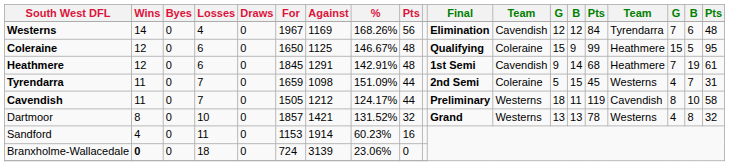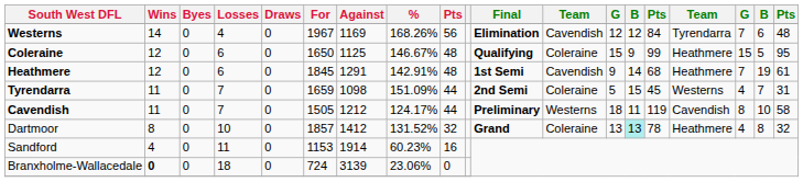 <table style="font-size: 85%; text-align: left;" class="wikitable">
 <tr>
 <th style="color:crimson">South West DFL</th>
 <th style="color:crimson">Wins</th>
 <th style="color:crimson">Byes</th>
 <th style="color:crimson">Losses</th>
 <th style="color:crimson">Draws</th>
 <th style="color:crimson">For</th>
 <th style="color:crimson">Against</th>
 <th style="color:crimson">%</th>
 <th style="color:crimson">Pts</th>
 <th></th>
 <th style="color:green">Final</th>
 <th style="color:green">Team</th>
 <th style="color:green">G</th>
 <th style="color:green">B</th>
 <th style="color:green">Pts</th>
 <th style="color:green">Team</th>
 <th style="color:green">G</th>
 <th style="color:green">B</th>
 <th style="color:green">Pts</th>
 </tr>
 <tr>
 </tr>
 <tr>
 </tr>
 <tr>
 <td><strong>	Westerns	</strong></td>
 <td>14</td>
 <td>0</td>
 <td>4</td>
 <td>0</td>
 <td>1967</td>
 <td>1169</td>
 <td>168.26%</td>
 <td>56</td>
 <td></td>
 <td><strong>Elimination</strong></td>
 <td>Cavendish</td>
 <td>12</td>
 <td>12</td>
 <td>84</td>
 <td>Tyrendarra</td>
 <td>7</td>
 <td>6</td>
 <td>48</td>
 </tr>
 <tr>
 <td><strong>	Coleraine	</strong></td>
 <td>12</td>
 <td>0</td>
 <td>6</td>
 <td>0</td>
 <td>1650</td>
 <td>1125</td>
 <td>146.67%</td>
 <td>48</td>
 <td></td>
 <td><strong>Qualifying</strong></td>
 <td>Coleraine</td>
 <td>15</td>
 <td>9</td>
 <td>99</td>
 <td>Heathmere</td>
 <td>15</td>
 <td>5</td>
 <td>95</td>
 </tr>
 <tr>
 <td><strong>	Heathmere	</strong></td>
 <td>12</td>
 <td>0</td>
 <td>6</td>
 <td>0</td>
 <td>1845</td>
 <td>1291</td>
 <td>142.91%</td>
 <td>48</td>
 <td></td>
 <td><strong>1st Semi</strong></td>
 <td>Cavendish</td>
 <td>9</td>
 <td>14</td>
 <td>68</td>
 <td>Heathmere</td>
 <td>7</td>
 <td>19</td>
 <td>61</td>
 </tr>
 <tr>
 <td><strong>	Tyrendarra	</strong></td>
 <td>11</td>
 <td>0</td>
 <td>7</td>
 <td>0</td>
 <td>1659</td>
 <td>1098</td>
 <td>151.09%</td>
 <td>44</td>
 <td></td>
 <td><strong>2nd Semi</strong></td>
 <td>Coleraine</td>
 <td>5</td>
 <td>15</td>
 <td>45</td>
 <td>Westerns</td>
 <td>4</td>
 <td>7</td>
 <td>31</td>
 </tr>
 <tr>
 <td><strong>	Cavendish	</strong></td>
 <td>11</td>
 <td>0</td>
 <td>7</td>
 <td>0</td>
 <td>1505</td>
 <td>1212</td>
 <td>124.17%</td>
 <td>44</td>
 <td></td>
 <td><strong>Preliminary</strong></td>
 <td>Westerns</td>
 <td>18</td>
 <td>11</td>
 <td>119</td>
 <td>Cavendish</td>
 <td>8</td>
 <td>10</td>
 <td>58</td>
 </tr>
 <tr>
 <td>Dartmoor</td>
 <td>8</td>
 <td>0</td>
 <td>10</td>
 <td>0</td>
 <td>1857</td>
-<td>1421</td>
+<td>1412</td>
 <td>131.52%</td>
 <td>32</td>
 <td></td>
 <td><strong>Grand</strong></td>
-<td>Westerns</td>
+<td>Coleraine</td>
 <td>13</td>
-<td>13</td>
+<td style="background: paleturquoise;">13</td>
 <td>78</td>
-<td>Westerns</td>
+<td>Heathmere</td>
 <td>4</td>
 <td>8</td>
 <td>32</td>
 </tr>
 <tr>
 <td>Sandford</td>
 <td>4</td>
 <td>0</td>
 <td>11</td>
 <td>0</td>
 <td>1153</td>
 <td>1914</td>
 <td>60.23%</td>
 <td>16</td>
 <td></td>
 </tr>
 <tr>
 <td>Branxholme-Wallacedale</td>
 <td><strong>0</strong></td>
 <td>0</td>
 <td>18</td>
 <td>0</td>
 <td>724</td>
 <td>3139</td>
 <td>23.06%</td>
 <td>0</td>
 <td></td>
 </tr>
 <tr>
 </tr>
 </table>
